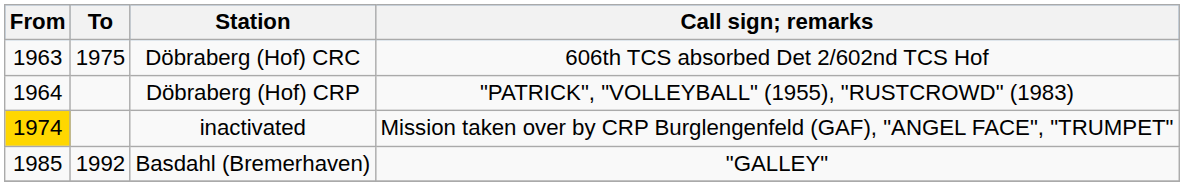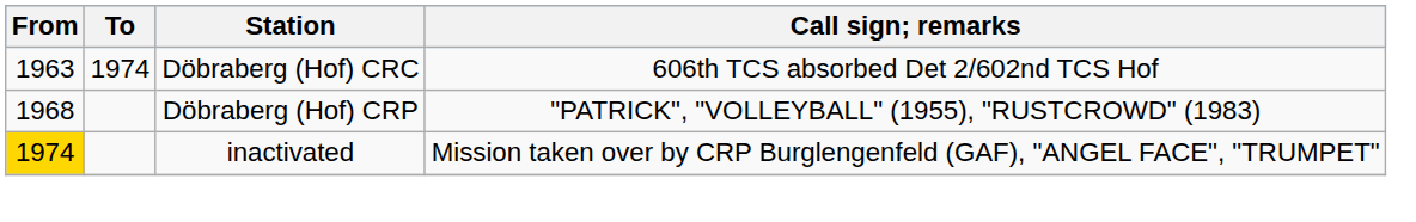 <table class="wikitable sortable" style="text-align:center">
 <tr style="background:#80C0FF">
 <th>From</th>
 <th>To</th>
 <th>Station</th>
 <th>Call sign; remarks</th>
 </tr>
 <tr>
 <td>1963</td>
-<td>1975</td>
+<td>1974</td>
 <td>Döbraberg (Hof) CRC</td>
 <td>606th TCS absorbed Det 2/602nd TCS Hof</td>
 </tr>
 <tr>
-<td>1964</td>
+<td>1968</td>
 <td></td>
 <td>Döbraberg (Hof) CRP</td>
 <td>"PATRICK", "VOLLEYBALL" (1955), "RUSTCROWD" (1983)</td>
 </tr>
 <tr>
 <td style="background: gold;">1974</td>
 <td></td>
 <td>inactivated</td>
 <td>Mission taken over by CRP Burglengenfeld (GAF), "ANGEL FACE", "TRUMPET"</td>
 </tr>
 <tr>
-<td>1985</td>
-<td>1992</td>
-<td>Basdahl (Bremerhaven)</td>
-<td>"GALLEY"</td>
-</tr>
-<tr>
 </tr>
 </table>
